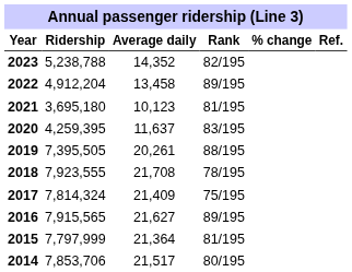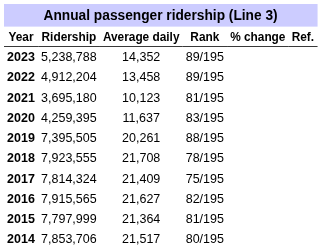 <table class="toccolours" cellpadding="4" cellspacing="0" style="text-align:right;">
 <tr>
 <th colspan="6"  style="background-color:#ccf; background-color:#ccf; font-size:110%; text-align:center;">Annual passenger ridership (Line 3)</th>
 </tr>
 <tr style="font-size:95%; text-align:center">
 <th style="border-bottom:1px solid black">Year</th>
 <th style="border-bottom:1px solid black">Ridership</th>
 <th style="border-bottom:1px solid black">Average daily</th>
 <th style="border-bottom:1px solid black">Rank</th>
 <th style="border-bottom:1px solid black">% change</th>
 <th style="border-bottom:1px solid black">Ref.</th>
 </tr>
 <tr style="text-align:center;">
 <td><strong>2023</strong></td>
 <td>5,238,788</td>
 <td>14,352</td>
-<td>82/195</td>
+<td>89/195</td>
 <td></td>
 <td></td>
 </tr>
 <tr style="text-align:center;">
 <td><strong>2022</strong></td>
 <td>4,912,204</td>
 <td>13,458</td>
 <td>89/195</td>
 <td></td>
 <td></td>
 </tr>
 <tr style="text-align:center;">
 <td><strong>2021</strong></td>
 <td>3,695,180</td>
 <td>10,123</td>
 <td>81/195</td>
 <td></td>
 <td></td>
 </tr>
 <tr style="text-align:center;">
 <td><strong>2020</strong></td>
 <td>4,259,395</td>
 <td>11,637</td>
 <td>83/195</td>
 <td></td>
 <td></td>
 </tr>
 <tr style="text-align:center;">
 <td><strong>2019</strong></td>
 <td>7,395,505</td>
 <td>20,261</td>
 <td>88/195</td>
 <td></td>
 <td></td>
 </tr>
 <tr style="text-align:center;">
 <td><strong>2018</strong></td>
 <td>7,923,555</td>
 <td>21,708</td>
 <td>78/195</td>
 <td></td>
 <td></td>
 </tr>
 <tr style="text-align:center;">
 <td><strong>2017</strong></td>
 <td>7,814,324</td>
 <td>21,409</td>
 <td>75/195</td>
 <td></td>
 <td></td>
 </tr>
 <tr style="text-align:center;">
 <td><strong>2016</strong></td>
 <td>7,915,565</td>
 <td>21,627</td>
-<td>89/195</td>
+<td>82/195</td>
 <td></td>
 <td></td>
 </tr>
 <tr style="text-align:center;">
 <td><strong>2015</strong></td>
 <td>7,797,999</td>
 <td>21,364</td>
 <td>81/195</td>
 <td></td>
 <td></td>
 </tr>
 <tr style="text-align:center;">
 <td><strong>2014</strong></td>
 <td>7,853,706</td>
 <td>21,517</td>
 <td>80/195</td>
 <td></td>
 <td></td>
 </tr>
 </table>
